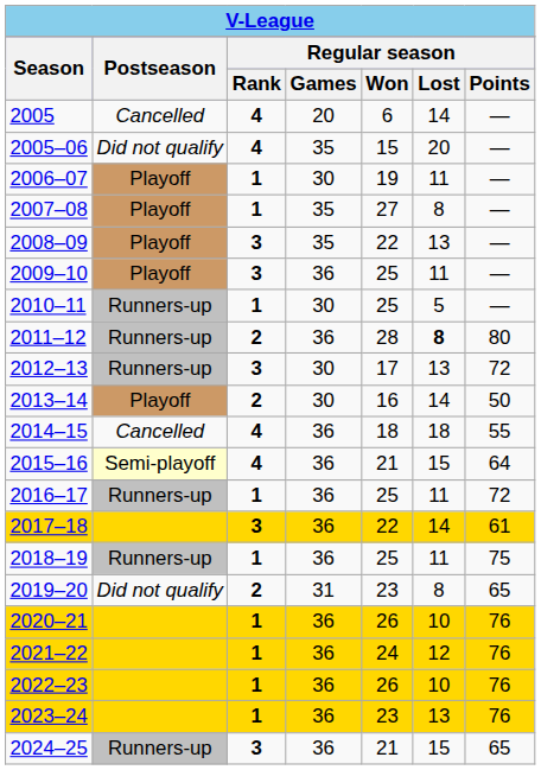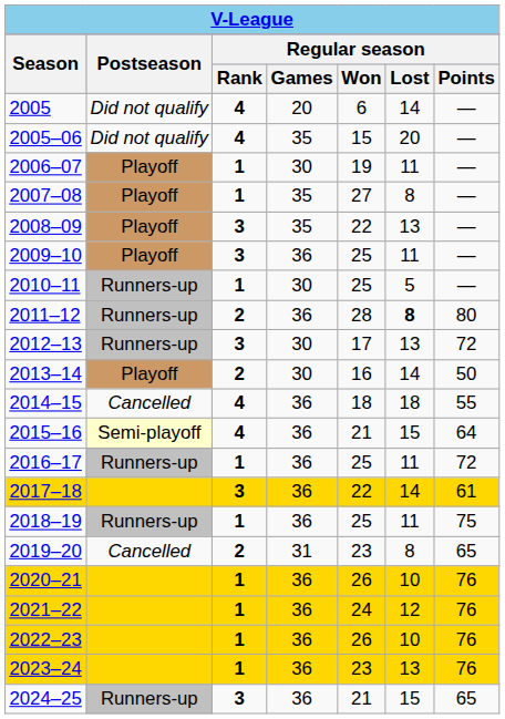 <table class="wikitable">
 <tr>
 <th colspan="7" style="background:skyblue;"><a href='#'><span>V-League</span></a></th>
 </tr>
 <tr>
 </tr>
 <tr bgcolor=#7070ff>
 <th rowspan="2">Season</th>
 <th rowspan="2">Postseason</th>
 <th colspan="5">Regular season</th>
 </tr>
 <tr>
 <th>Rank</th>
 <th>Games</th>
 <th>Won</th>
 <th>Lost</th>
 <th>Points</th>
 </tr>
 <tr>
 <td><a href='#'>2005</a></td>
-<td align=center><em>Cancelled</em></td>
+<td align=center><em>Did not qualify</em></td>
 <td align=center><strong>4</strong></td>
 <td align=center>20</td>
 <td align=center>6</td>
 <td align=center>14</td>
 <td align=center>—</td>
 </tr>
 <tr>
 <td><a href='#'>2005–06</a></td>
 <td align=center><em>Did not qualify</em></td>
 <td align=center><strong>4</strong></td>
 <td align=center>35</td>
 <td align=center>15</td>
 <td align=center>20</td>
 <td align=center>—</td>
 </tr>
 <tr>
 <td><a href='#'>2006–07</a></td>
 <td align=center bgcolor="#cc9966">Playoff</td>
 <td align=center><strong>1</strong></td>
 <td align=center>30</td>
 <td align=center>19</td>
 <td align=center>11</td>
 <td align=center>—</td>
 </tr>
 <tr>
 <td><a href='#'>2007–08</a></td>
 <td align=center bgcolor="#cc9966">Playoff</td>
 <td align=center><strong>1</strong></td>
 <td align=center>35</td>
 <td align=center>27</td>
 <td align=center>8</td>
 <td align=center>—</td>
 </tr>
 <tr>
 <td><a href='#'>2008–09</a></td>
 <td align=center bgcolor="#cc9966">Playoff</td>
 <td align=center><strong>3</strong></td>
 <td align=center>35</td>
 <td align=center>22</td>
 <td align=center>13</td>
 <td align=center>—</td>
 </tr>
 <tr>
 <td><a href='#'>2009–10</a></td>
 <td align=center bgcolor="#cc9966">Playoff</td>
 <td align=center><strong>3</strong></td>
 <td align=center>36</td>
 <td align=center>25</td>
 <td align=center>11</td>
 <td align=center>—</td>
 </tr>
 <tr>
 <td><a href='#'>2010–11</a></td>
 <td align=center bgcolor="silver">Runners-up</td>
 <td align=center><strong>1</strong></td>
 <td align=center>30</td>
 <td align=center>25</td>
 <td align=center>5</td>
 <td align=center>—</td>
 </tr>
 <tr>
 <td><a href='#'>2011–12</a></td>
 <td align=center bgcolor="silver">Runners-up</td>
 <td align=center><strong>2</strong></td>
 <td align=center>36</td>
 <td align=center>28</td>
 <td align=center><strong>8</strong></td>
 <td align=center>80</td>
 </tr>
 <tr>
 <td><a href='#'>2012–13</a></td>
 <td align=center bgcolor="silver">Runners-up</td>
 <td align=center><strong>3</strong></td>
 <td align=center>30</td>
 <td align=center>17</td>
 <td align=center>13</td>
 <td align=center>72</td>
 </tr>
 <tr>
 <td><a href='#'>2013–14</a></td>
 <td align=center bgcolor="#cc9966">Playoff</td>
 <td align=center><strong>2</strong></td>
 <td align=center>30</td>
 <td align=center>16</td>
 <td align=center>14</td>
 <td align=center>50</td>
 </tr>
 <tr>
 <td><a href='#'>2014–15</a></td>
 <td align=center><em>Cancelled</em></td>
 <td align=center><strong>4</strong></td>
 <td align=center>36</td>
 <td align=center>18</td>
 <td align=center>18</td>
 <td align=center>55</td>
 </tr>
 <tr>
 <td><a href='#'>2015–16</a></td>
 <td align=center bgcolor="#ffffcc">Semi-playoff</td>
 <td align=center><strong>4</strong></td>
 <td align=center>36</td>
 <td align=center>21</td>
 <td align=center>15</td>
 <td align=center>64</td>
 </tr>
 <tr>
 <td><a href='#'>2016–17</a></td>
 <td align=center bgcolor="silver">Runners-up</td>
 <td align=center><strong>1</strong></td>
 <td align=center>36</td>
 <td align=center>25</td>
 <td align=center>11</td>
 <td align=center>72</td>
 </tr>
 <tr style="background:gold;">
 <td><a href='#'>2017–18</a></td>
 <td align=center></td>
 <td align=center><strong>3</strong></td>
 <td align=center>36</td>
 <td align=center>22</td>
 <td align=center>14</td>
 <td align=center>61</td>
 </tr>
 <tr>
 <td><a href='#'>2018–19</a></td>
 <td align=center bgcolor="silver">Runners-up</td>
 <td align=center><strong>1</strong></td>
 <td align=center>36</td>
 <td align=center>25</td>
 <td align=center>11</td>
 <td align=center>75</td>
 </tr>
 <tr>
 <td><a href='#'>2019–20</a></td>
-<td align=center><em>Did not qualify</em></td>
+<td align=center><em>Cancelled</em></td>
 <td align=center><strong>2</strong></td>
 <td align=center>31</td>
 <td align=center>23</td>
 <td align=center>8</td>
 <td align=center>65</td>
 </tr>
 <tr style="background:gold;">
 <td><a href='#'>2020–21</a></td>
 <td align=center></td>
 <td align=center><strong>1</strong></td>
 <td align=center>36</td>
 <td align=center>26</td>
 <td align=center>10</td>
 <td align=center>76</td>
 </tr>
 <tr style="background:gold;">
 <td><a href='#'>2021–22</a></td>
 <td align=center></td>
 <td align=center><strong>1</strong></td>
 <td align=center>36</td>
 <td align=center>24</td>
 <td align=center>12</td>
 <td align=center>76</td>
 </tr>
 <tr style="background:gold;">
 <td><a href='#'>2022–23</a></td>
 <td align=center></td>
 <td align=center><strong>1</strong></td>
 <td align=center>36</td>
 <td align=center>26</td>
 <td align=center>10</td>
 <td align=center>76</td>
 </tr>
 <tr style="background:gold;">
 <td><a href='#'>2023–24</a></td>
 <td align=center></td>
 <td align=center><strong>1</strong></td>
 <td align=center>36</td>
 <td align=center>23</td>
 <td align=center>13</td>
 <td align=center>76</td>
 </tr>
 <tr>
 <td><a href='#'>2024–25</a></td>
 <td align=center bgcolor="silver">Runners-up</td>
 <td align=center><strong>3</strong></td>
 <td align=center>36</td>
 <td align=center>21</td>
 <td align=center>15</td>
 <td align=center>65</td>
 </tr>
 </table>
